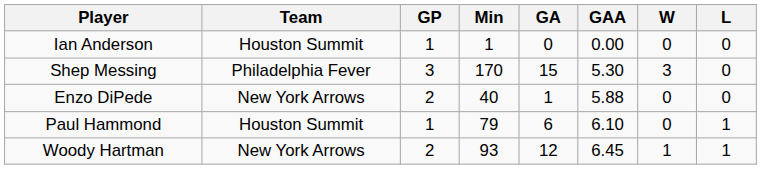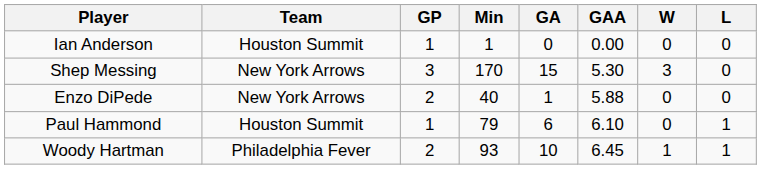 <table class="wikitable">
 <tr>
 <th bgcolor="#DDDDFF" width="20%">Player</th>
 <th bgcolor="#DDDDFF" width="20%">Team</th>
 <th bgcolor="#DDDDFF" width="6%">GP</th>
 <th bgcolor="#DDDDFF" width="6%">Min</th>
 <th bgcolor="#DDDDFF" width="6%">GA</th>
 <th bgcolor="#DDDDFF" width="6%">GAA</th>
 <th bgcolor="#DDDDFF" width="6%">W</th>
 <th bgcolor="#DDDDFF" width="6%">L</th>
 </tr>
 <tr align=center>
 <td>Ian Anderson</td>
 <td>Houston Summit</td>
 <td>1</td>
 <td>1</td>
 <td>0</td>
 <td>0.00</td>
 <td>0</td>
 <td>0</td>
 </tr>
 <tr align=center>
 <td>Shep Messing</td>
-<td>Philadelphia Fever</td>
+<td>New York Arrows</td>
 <td>3</td>
 <td>170</td>
 <td>15</td>
 <td>5.30</td>
 <td>3</td>
 <td>0</td>
 </tr>
 <tr align=center>
 <td>Enzo DiPede</td>
 <td>New York Arrows</td>
 <td>2</td>
 <td>40</td>
 <td>1</td>
 <td>5.88</td>
 <td>0</td>
 <td>0</td>
 </tr>
 <tr align=center>
 <td>Paul Hammond</td>
 <td>Houston Summit</td>
 <td>1</td>
 <td>79</td>
 <td>6</td>
 <td>6.10</td>
 <td>0</td>
 <td>1</td>
 </tr>
 <tr align=center>
 <td>Woody Hartman</td>
-<td>New York Arrows</td>
+<td>Philadelphia Fever</td>
 <td>2</td>
 <td>93</td>
-<td>12</td>
+<td>10</td>
 <td>6.45</td>
 <td>1</td>
 <td>1</td>
 </tr>
 </table>
